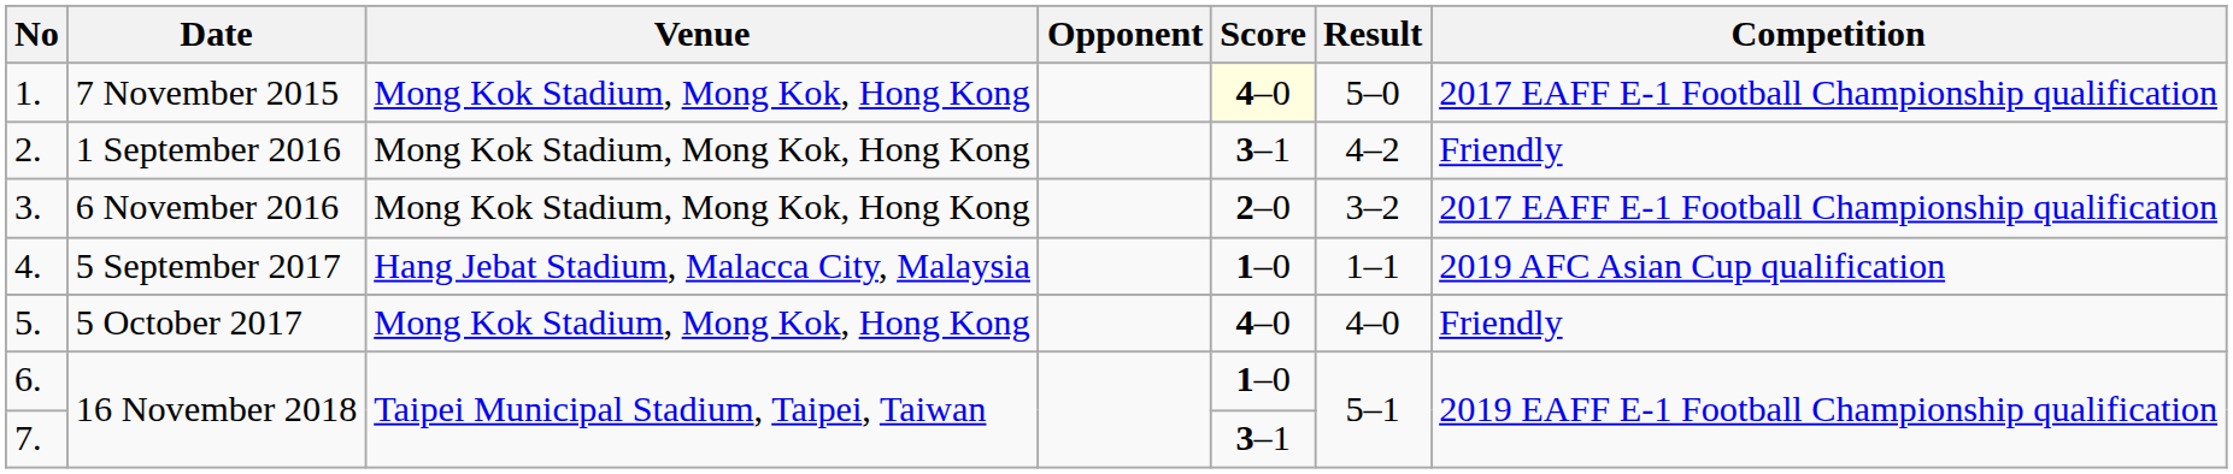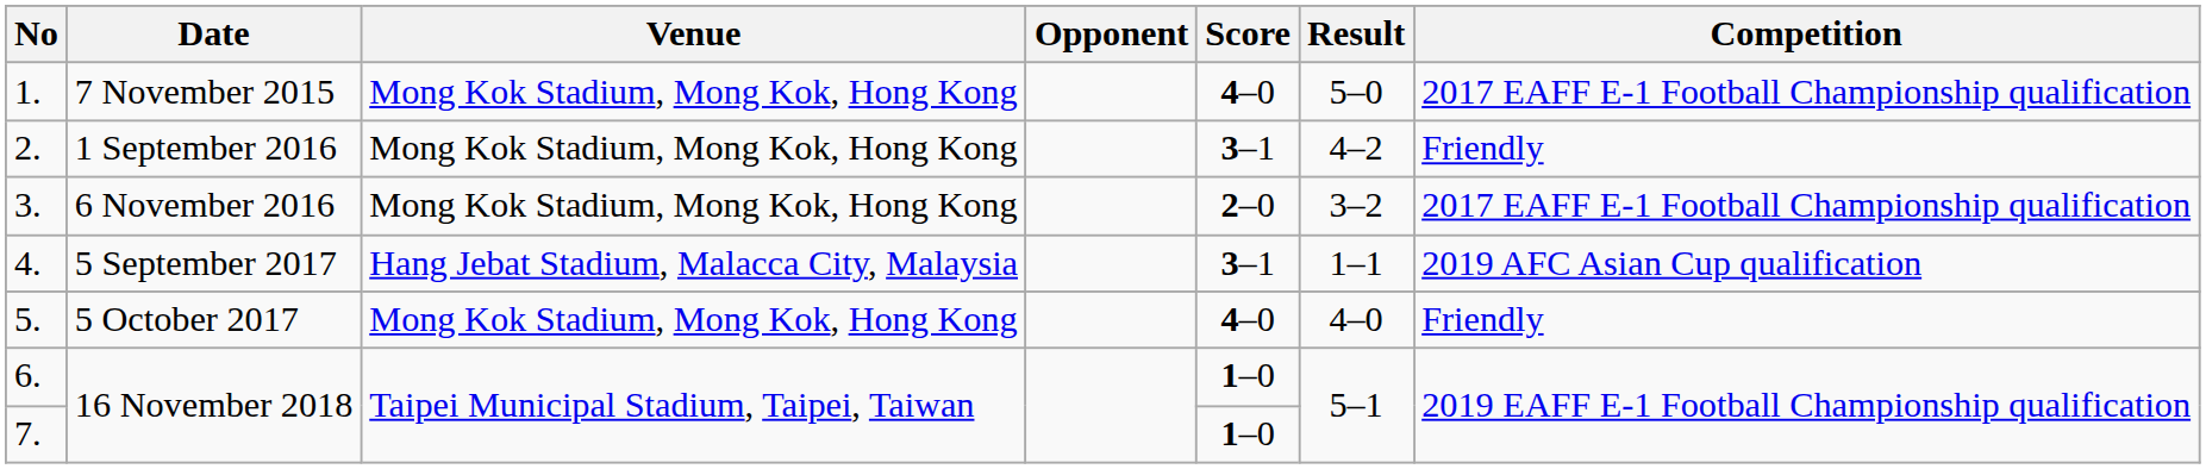 <table class="wikitable" style="font-size:100%;">
 <tr>
 <th>No</th>
 <th>Date</th>
 <th>Venue</th>
 <th>Opponent</th>
 <th>Score</th>
 <th>Result</th>
 <th>Competition</th>
 </tr>
 <tr>
 <td>1.</td>
 <td>7 November 2015</td>
 <td><a href='#'>Mong Kok Stadium</a>, <a href='#'>Mong Kok</a>, <a href='#'>Hong Kong</a></td>
 <td></td>
-<td align=center style="background: lightyellow;"><strong>4</strong>–0</td>
+<td align=center><strong>4</strong>–0</td>
 <td align=center>5–0</td>
 <td><a href='#'>2017 EAFF E-1 Football Championship qualification</a></td>
 </tr>
 <tr>
 <td>2.</td>
 <td>1 September 2016</td>
 <td>Mong Kok Stadium, Mong Kok, Hong Kong</td>
 <td></td>
 <td align=center><strong>3</strong>–1</td>
 <td align=center>4–2</td>
 <td><a href='#'>Friendly</a></td>
 </tr>
 <tr>
 <td>3.</td>
 <td>6 November 2016</td>
 <td>Mong Kok Stadium, Mong Kok, Hong Kong</td>
 <td></td>
 <td align=center><strong>2</strong>–0</td>
 <td align=center>3–2</td>
 <td><a href='#'>2017 EAFF E-1 Football Championship qualification</a></td>
 </tr>
 <tr>
 <td>4.</td>
 <td>5 September 2017</td>
 <td><a href='#'>Hang Jebat Stadium</a>, <a href='#'>Malacca City</a>, <a href='#'>Malaysia</a></td>
 <td></td>
-<td align=center><strong>1</strong>–0</td>
+<td align=center><strong>3</strong>–1</td>
 <td align=center>1–1</td>
 <td><a href='#'>2019 AFC Asian Cup qualification</a></td>
 </tr>
 <tr>
 <td>5.</td>
 <td>5 October 2017</td>
 <td><a href='#'>Mong Kok Stadium</a>, <a href='#'>Mong Kok</a>, <a href='#'>Hong Kong</a></td>
 <td></td>
 <td align=center><strong>4</strong>–0</td>
 <td align=center>4–0</td>
 <td><a href='#'>Friendly</a></td>
 </tr>
 <tr>
 <td>6.</td>
 <td rowspan="2">16 November 2018</td>
 <td rowspan="2"><a href='#'>Taipei Municipal Stadium</a>, <a href='#'>Taipei</a>, <a href='#'>Taiwan</a></td>
 <td rowspan="2"></td>
 <td align=center><strong>1</strong>–0</td>
 <td rowspan="2" style="text-align:center">5–1</td>
 <td rowspan="2"><a href='#'>2019 EAFF E-1 Football Championship qualification</a></td>
 </tr>
 <tr>
 <td>7.</td>
-<td align=center><strong>3</strong>–1</td>
+<td align=center><strong>1</strong>–0</td>
 </tr>
 </table>
